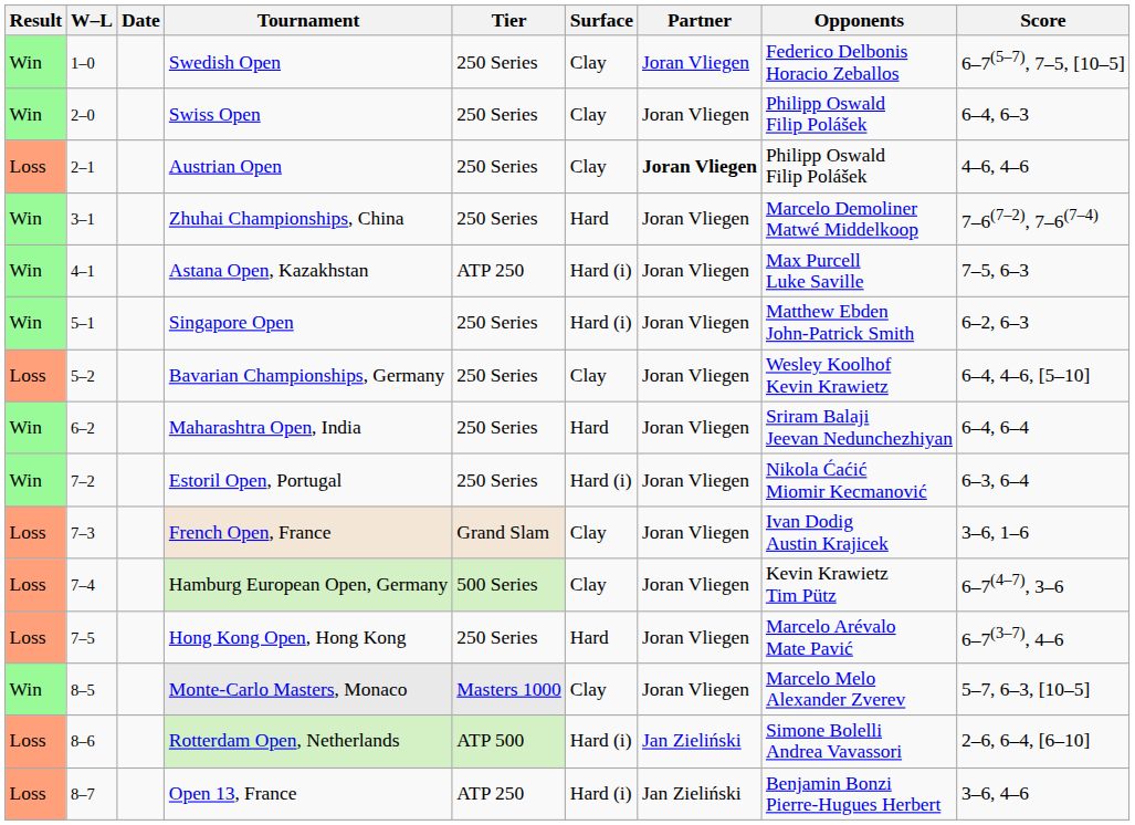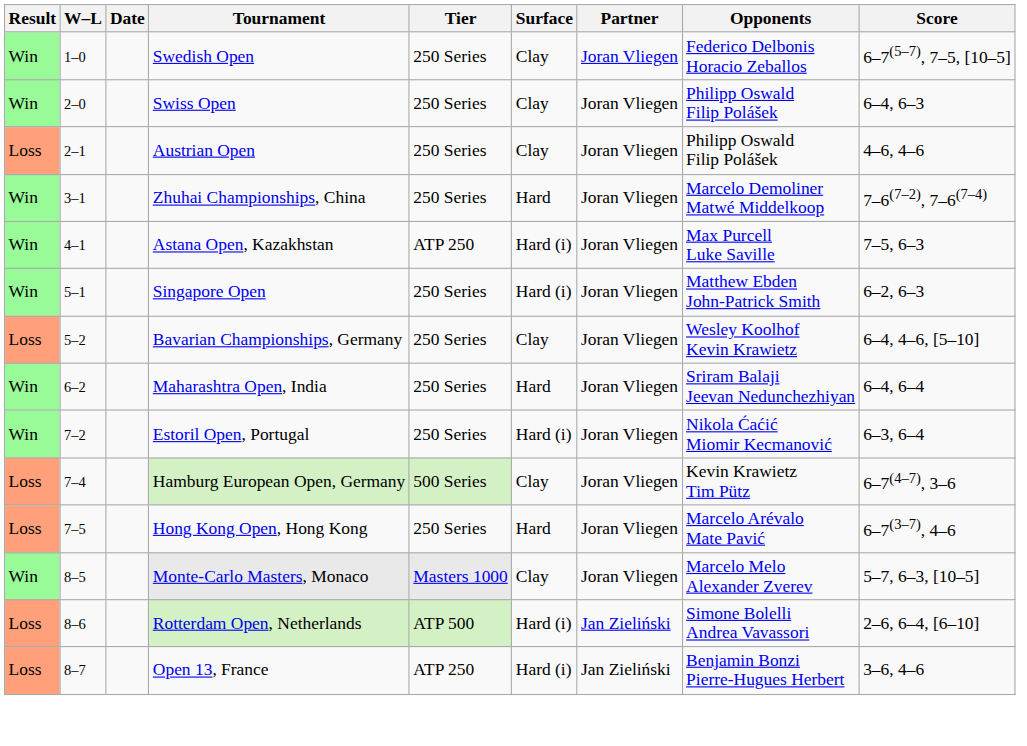 <table class="sortable wikitable">
 <tr>
 <th>Result</th>
 <th class="unsortable">W–L</th>
 <th>Date</th>
 <th>Tournament</th>
 <th>Tier</th>
 <th>Surface</th>
 <th>Partner</th>
 <th>Opponents</th>
 <th class="unsortable">Score</th>
 </tr>
 <tr>
 <td bgcolor=98FB98>Win</td>
 <td><small>1–0</small></td>
 <td><a href='#'></a></td>
 <td><a href='#'>Swedish Open</a></td>
 <td>250 Series</td>
 <td>Clay</td>
 <td> <a href='#'>Joran Vliegen</a></td>
 <td> <a href='#'>Federico Delbonis</a><br> <a href='#'>Horacio Zeballos</a></td>
 <td>6–7<sup>(5–7)</sup>, 7–5, [10–5]</td>
 </tr>
 <tr>
 <td bgcolor=98FB98>Win</td>
 <td><small>2–0</small></td>
 <td><a href='#'></a></td>
 <td><a href='#'>Swiss Open</a></td>
 <td>250 Series</td>
 <td>Clay</td>
 <td> Joran Vliegen</td>
 <td> <a href='#'>Philipp Oswald</a><br> <a href='#'>Filip Polášek</a></td>
 <td>6–4, 6–3</td>
 </tr>
 <tr>
 <td bgcolor=FFA07A>Loss</td>
 <td><small>2–1</small></td>
 <td><a href='#'></a></td>
 <td><a href='#'>Austrian Open</a></td>
 <td>250 Series</td>
 <td>Clay</td>
-<td><strong> Joran Vliegen</strong></td>
+<td> Joran Vliegen</td>
 <td> Philipp Oswald<br> Filip Polášek</td>
 <td>4–6, 4–6</td>
 </tr>
 <tr>
 <td bgcolor=98FB98>Win</td>
 <td><small>3–1</small></td>
 <td><a href='#'></a></td>
 <td><a href='#'>Zhuhai Championships</a>, China</td>
 <td>250 Series</td>
 <td>Hard</td>
 <td> Joran Vliegen</td>
 <td> <a href='#'>Marcelo Demoliner</a><br> <a href='#'>Matwé Middelkoop</a></td>
 <td>7–6<sup>(7–2)</sup>, 7–6<sup>(7–4)</sup></td>
 </tr>
 <tr>
 <td bgcolor=98FB98>Win</td>
 <td><small>4–1</small></td>
 <td><a href='#'></a></td>
 <td><a href='#'>Astana Open</a>, Kazakhstan</td>
 <td>ATP 250</td>
 <td>Hard (i)</td>
 <td> Joran Vliegen</td>
 <td> <a href='#'>Max Purcell</a><br> <a href='#'>Luke Saville</a></td>
 <td>7–5, 6–3</td>
 </tr>
 <tr>
 <td bgcolor=98FB98>Win</td>
 <td><small>5–1</small></td>
 <td><a href='#'></a></td>
 <td><a href='#'>Singapore Open</a></td>
 <td>250 Series</td>
 <td>Hard (i)</td>
 <td> Joran Vliegen</td>
 <td> <a href='#'>Matthew Ebden</a><br> <a href='#'>John-Patrick Smith</a></td>
 <td>6–2, 6–3</td>
 </tr>
 <tr>
 <td bgcolor=FFA07A>Loss</td>
 <td><small>5–2</small></td>
 <td><a href='#'></a></td>
 <td><a href='#'>Bavarian Championships</a>, Germany</td>
 <td>250 Series</td>
 <td>Clay</td>
 <td> Joran Vliegen</td>
 <td> <a href='#'>Wesley Koolhof</a><br> <a href='#'>Kevin Krawietz</a></td>
 <td>6–4, 4–6, [5–10]</td>
 </tr>
 <tr>
 <td bgcolor=98FB98>Win</td>
 <td><small>6–2</small></td>
 <td><a href='#'></a></td>
 <td><a href='#'>Maharashtra Open</a>, India</td>
 <td>250 Series</td>
 <td>Hard</td>
 <td> Joran Vliegen</td>
 <td> <a href='#'>Sriram Balaji</a><br> <a href='#'>Jeevan Nedunchezhiyan</a></td>
 <td>6–4, 6–4</td>
 </tr>
 <tr>
 <td bgcolor=98FB98>Win</td>
 <td><small>7–2</small></td>
 <td><a href='#'></a></td>
 <td><a href='#'>Estoril Open</a>, Portugal</td>
 <td>250 Series</td>
 <td>Hard (i)</td>
 <td> Joran Vliegen</td>
 <td> <a href='#'>Nikola Ćaćić</a> <br> <a href='#'>Miomir Kecmanović</a></td>
 <td>6–3, 6–4</td>
 </tr>
 <tr>
 <td bgcolor=ffa07a>Loss</td>
-<td><small>7–3</small></td>
-<td><a href='#'></a></td>
-<td bgcolor=f3e6d7><a href='#'>French Open</a>, France</td>
-<td bgcolor=f3e6d7>Grand Slam</td>
-<td>Clay</td>
-<td> Joran Vliegen</td>
-<td> <a href='#'>Ivan Dodig</a><br> <a href='#'>Austin Krajicek</a></td>
-<td>3–6, 1–6</td>
-</tr>
-<tr>
-<td bgcolor=ffa07a>Loss</td>
 <td><small>7–4</small></td>
 <td><a href='#'></a></td>
 <td bgcolor=d4f1c5>Hamburg European Open, Germany</td>
 <td bgcolor=d4f1c5>500 Series</td>
 <td>Clay</td>
 <td> Joran Vliegen</td>
 <td> Kevin Krawietz<br> <a href='#'>Tim Pütz</a></td>
 <td>6–7<sup>(4–7)</sup>, 3–6</td>
 </tr>
 <tr>
 <td bgcolor=ffa07a>Loss</td>
 <td><small>7–5</small></td>
 <td><a href='#'></a></td>
 <td><a href='#'>Hong Kong Open</a>, Hong Kong</td>
 <td>250 Series</td>
 <td>Hard</td>
 <td> Joran Vliegen</td>
 <td> <a href='#'>Marcelo Arévalo</a><br> <a href='#'>Mate Pavić</a></td>
 <td>6–7<sup>(3–7)</sup>, 4–6</td>
 </tr>
 <tr>
 <td bgcolor=98FB98>Win</td>
 <td><small>8–5</small></td>
 <td><a href='#'></a></td>
 <td style="background:#E9E9E9;"><a href='#'>Monte-Carlo Masters</a>, Monaco</td>
 <td style="background:#E9E9E9;"><a href='#'>Masters 1000</a></td>
 <td>Clay</td>
 <td> Joran Vliegen</td>
 <td> <a href='#'>Marcelo Melo</a> <br>  <a href='#'>Alexander Zverev</a></td>
 <td>5–7, 6–3, [10–5]</td>
 </tr>
 <tr>
 <td bgcolor=ffa07a>Loss</td>
 <td><small>8–6</small></td>
 <td><a href='#'></a></td>
 <td style="background:#D4F1C5;"><a href='#'>Rotterdam Open</a>, Netherlands</td>
 <td style="background:#D4F1C5;">ATP 500</td>
 <td>Hard (i)</td>
 <td> <a href='#'>Jan Zieliński</a></td>
 <td> <a href='#'>Simone Bolelli</a><br> <a href='#'>Andrea Vavassori</a></td>
 <td>2–6, 6–4, [6–10]</td>
 </tr>
 <tr>
 <td bgcolor=ffa07a>Loss</td>
 <td><small>8–7</small></td>
 <td><a href='#'></a></td>
 <td><a href='#'>Open 13</a>, France</td>
 <td>ATP 250</td>
 <td>Hard (i)</td>
 <td> Jan Zieliński</td>
 <td> <a href='#'>Benjamin Bonzi</a><br> <a href='#'>Pierre-Hugues Herbert</a></td>
 <td>3–6, 4–6</td>
 </tr>
 </table>
